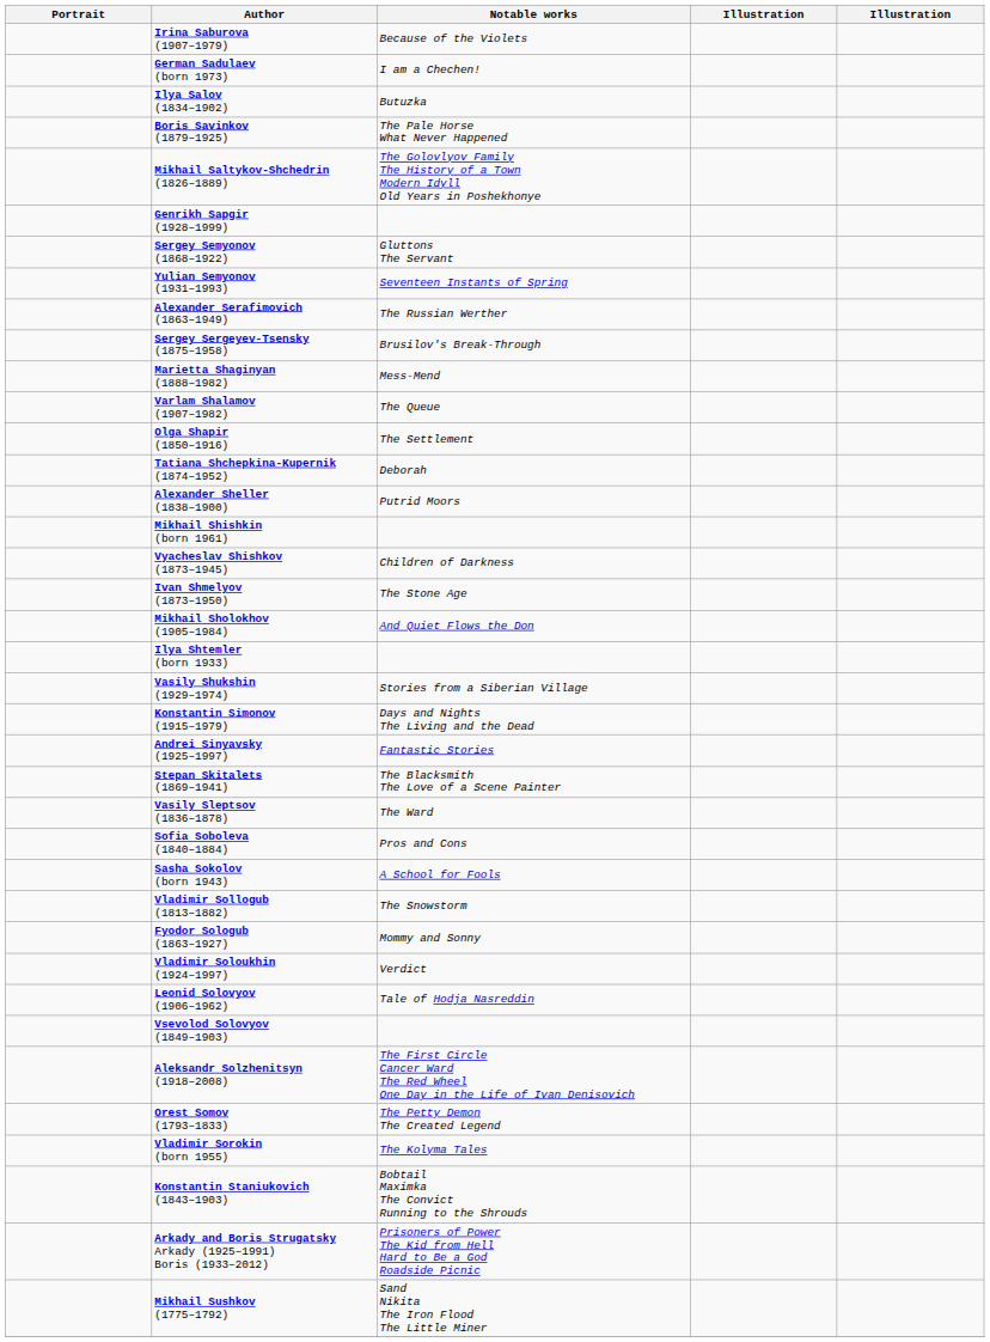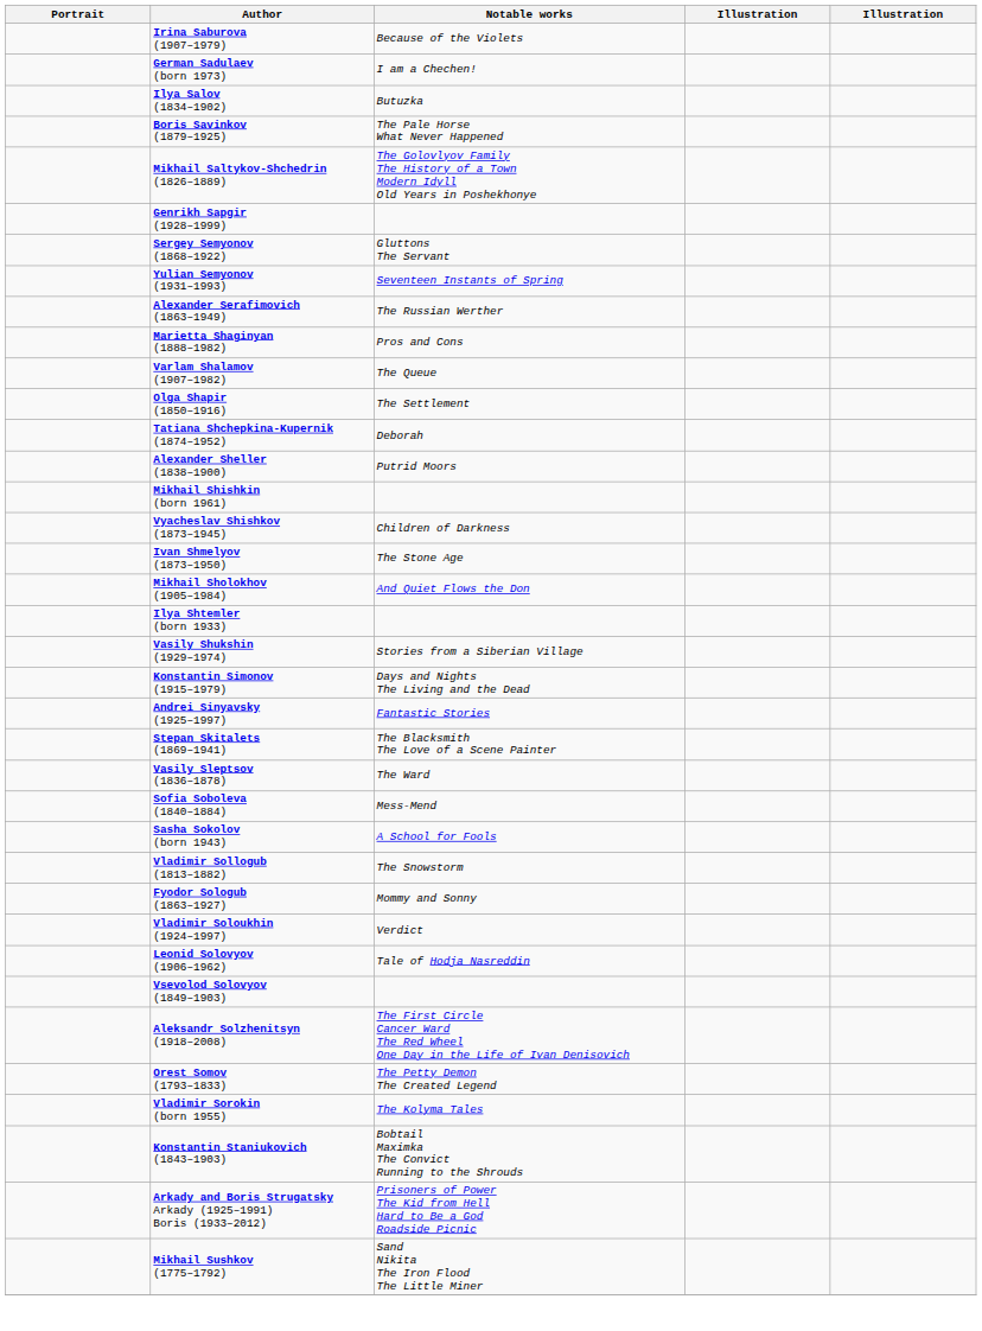 <table class="wikitable" style="width:90%;">
 <tr bgcolor="#cccccc">
 <th width=15%>Portrait</th>
 <th width=23%>Author</th>
 <th width=32%>Notable works</th>
 <th width=15%>Illustration</th>
 <th width=15%>Illustration</th>
 </tr>
 <tr>
 <td align=center></td>
 <td><strong><a href='#'>Irina Saburova</a></strong><br>(1907–1979)</td>
 <td><em>Because of the Violets</em></td>
 <td align=center></td>
 <td align=center></td>
 </tr>
 <tr>
 <td align=center></td>
 <td><strong><a href='#'>German Sadulaev</a></strong><br>(born 1973)</td>
 <td><em>I am a Chechen!</em></td>
 <td align=center></td>
 <td align=center></td>
 </tr>
 <tr>
 <td align=center></td>
 <td><strong><a href='#'>Ilya Salov</a></strong><br>(1834–1902)</td>
 <td><em>Butuzka</em></td>
 <td align=center></td>
 <td align=center></td>
 </tr>
 <tr>
 <td align=center></td>
 <td><strong><a href='#'>Boris Savinkov</a></strong><br>(1879–1925)</td>
 <td><em>The Pale Horse</em><br><em>What Never Happened</em></td>
 <td align=center></td>
 <td align=center></td>
 </tr>
 <tr>
 <td align=center></td>
 <td><strong><a href='#'>Mikhail Saltykov-Shchedrin</a></strong><br>(1826–1889)</td>
 <td><em><a href='#'>The Golovlyov Family</a></em><br><em><a href='#'>The History of a Town</a></em><br><em><a href='#'>Modern Idyll</a></em> <br><em>Old Years in Poshekhonye</em></td>
 <td align=center></td>
 <td align=center></td>
 </tr>
 <tr>
 <td align=center></td>
 <td><strong><a href='#'>Genrikh Sapgir</a></strong><br>(1928–1999)</td>
 <td></td>
 <td align=center></td>
 <td align=center></td>
 </tr>
 <tr>
 <td align=center></td>
 <td><strong><a href='#'>Sergey Semyonov</a></strong><br>(1868–1922)</td>
 <td><em>Gluttons</em><br><em>The Servant</em></td>
 <td align=center></td>
 <td align=center></td>
 </tr>
 <tr>
 <td align=center></td>
 <td><strong><a href='#'>Yulian Semyonov</a></strong><br>(1931–1993)</td>
 <td><em><a href='#'>Seventeen Instants of Spring</a></em></td>
 <td align=center></td>
 <td align=center></td>
 </tr>
 <tr>
 <td align=center></td>
 <td><strong><a href='#'>Alexander Serafimovich</a></strong><br>(1863–1949)</td>
 <td><em>The Russian Werther</em></td>
 <td align=center></td>
 <td align=center></td>
 </tr>
 <tr>
 <td align=center></td>
-<td><strong><a href='#'>Sergey Sergeyev-Tsensky</a></strong><br>(1875–1958)</td>
-<td><em>Brusilov's Break-Through</em></td>
-<td align=center></td>
-<td align=center></td>
-</tr>
-<tr>
-<td align=center></td>
 <td><strong><a href='#'>Marietta Shaginyan</a></strong><br>(1888–1982)</td>
-<td><em>Mess-Mend</em></td>
+<td><em>Pros and Cons</em></td>
 <td align=center></td>
 <td align=center></td>
 </tr>
 <tr>
 <td align=center></td>
 <td><strong><a href='#'>Varlam Shalamov</a></strong><br>(1907–1982)</td>
 <td><em>The Queue</em></td>
 <td align=center></td>
 <td align=center></td>
 </tr>
 <tr>
 <td align=center></td>
 <td><strong><a href='#'>Olga Shapir</a></strong><br>(1850–1916)</td>
 <td><em>The Settlement</em></td>
 <td align=center></td>
 <td align=center></td>
 </tr>
 <tr>
 <td align=center></td>
 <td><strong><a href='#'>Tatiana Shchepkina-Kupernik</a></strong><br>(1874–1952)</td>
 <td><em>Deborah</em></td>
 <td align=center></td>
 <td align=center></td>
 </tr>
 <tr>
 <td align=center></td>
 <td><strong><a href='#'>Alexander Sheller</a></strong><br>(1838–1900)</td>
 <td><em>Putrid Moors</em></td>
 <td align=center></td>
 <td align=center></td>
 </tr>
 <tr>
 <td align=center></td>
 <td><strong><a href='#'>Mikhail Shishkin</a></strong><br>(born 1961)</td>
 <td></td>
 <td align=center></td>
 <td align=center></td>
 </tr>
 <tr>
 <td align=center></td>
 <td><strong><a href='#'>Vyacheslav Shishkov</a></strong><br>(1873–1945)</td>
 <td><em>Children of Darkness</em></td>
 <td align=center></td>
 <td align=center></td>
 </tr>
 <tr>
 <td align=center></td>
 <td><strong><a href='#'>Ivan Shmelyov</a></strong><br>(1873–1950)</td>
 <td><em>The Stone Age</em></td>
 <td align=center></td>
 <td align=center></td>
 </tr>
 <tr>
 <td align=center></td>
 <td><strong><a href='#'>Mikhail Sholokhov</a></strong><br>(1905–1984)</td>
 <td><em><a href='#'>And Quiet Flows the Don</a></em></td>
 <td align=center></td>
 <td align=center></td>
 </tr>
 <tr>
 <td align=center></td>
 <td><strong><a href='#'>Ilya Shtemler</a></strong><br>(born 1933)</td>
 <td></td>
 <td align=center></td>
 <td align=center></td>
 </tr>
 <tr>
 <td align=center></td>
 <td><strong><a href='#'>Vasily Shukshin</a></strong><br>(1929–1974)</td>
 <td><em>Stories from a Siberian Village</em></td>
 <td align=center></td>
 <td align=center></td>
 </tr>
 <tr>
 <td align=center></td>
 <td><strong><a href='#'>Konstantin Simonov</a></strong><br>(1915–1979)</td>
 <td><em>Days and Nights</em><br><em>The Living and the Dead</em></td>
 <td align=center></td>
 <td align=center></td>
 </tr>
 <tr>
 <td align=center></td>
 <td><strong><a href='#'>Andrei Sinyavsky</a></strong><br>(1925–1997)</td>
 <td><em><a href='#'>Fantastic Stories</a></em></td>
 <td align=center></td>
 <td align=center></td>
 </tr>
 <tr>
 <td align=center></td>
 <td><strong><a href='#'>Stepan Skitalets</a></strong><br>(1869–1941)</td>
 <td><em>The Blacksmith</em><br><em>The Love of a Scene Painter</em></td>
 <td align=center></td>
 <td align=center></td>
 </tr>
 <tr>
 <td align=center></td>
 <td><strong><a href='#'>Vasily Sleptsov</a></strong><br>(1836–1878)</td>
 <td><em>The Ward</em></td>
 <td align=center></td>
 <td align=center></td>
 </tr>
 <tr>
 <td align=center></td>
 <td><strong><a href='#'>Sofia Soboleva</a></strong><br>(1840–1884)</td>
-<td><em>Pros and Cons</em></td>
+<td><em>Mess-Mend</em></td>
 <td align=center></td>
 <td align=center></td>
 </tr>
 <tr>
 <td align=center></td>
 <td><strong><a href='#'>Sasha Sokolov</a></strong><br>(born 1943)</td>
 <td><em><a href='#'>A School for Fools</a></em></td>
 <td align=center></td>
 <td align=center></td>
 </tr>
 <tr>
 <td align=center></td>
 <td><strong><a href='#'>Vladimir Sollogub</a></strong><br>(1813–1882)</td>
 <td><em>The Snowstorm</em></td>
 <td align=center></td>
 <td align=center></td>
 </tr>
 <tr>
 <td align=center></td>
 <td><strong><a href='#'>Fyodor Sologub</a></strong><br>(1863–1927)</td>
 <td><em>Mommy and Sonny</em></td>
 <td align=center></td>
 <td align=center></td>
 </tr>
 <tr>
 <td align=center></td>
 <td><strong><a href='#'>Vladimir Soloukhin</a></strong><br>(1924–1997)</td>
 <td><em>Verdict</em></td>
 <td align=center></td>
 <td align=center></td>
 </tr>
 <tr>
 <td align=center></td>
 <td><strong><a href='#'>Leonid Solovyov</a></strong><br>(1906–1962)</td>
 <td><em>Tale of <a href='#'>Hodja Nasreddin</a></em></td>
 <td align=center></td>
 <td align=center></td>
 </tr>
 <tr>
 <td align=center></td>
 <td><strong><a href='#'>Vsevolod Solovyov</a></strong><br>(1849–1903)</td>
 <td></td>
 <td align=center></td>
 <td align=center></td>
 </tr>
 <tr>
 <td align=center></td>
 <td><strong><a href='#'>Aleksandr Solzhenitsyn</a></strong><br>(1918–2008)</td>
 <td><em><a href='#'>The First Circle</a></em><br><em><a href='#'>Cancer Ward</a></em><br><em><a href='#'>The Red Wheel</a></em><br><em><a href='#'>One Day in the Life of Ivan Denisovich</a></em></td>
 <td align=center></td>
 <td align=center></td>
 </tr>
 <tr>
 <td align=center></td>
 <td><strong><a href='#'>Orest Somov</a></strong><br>(1793–1833)</td>
 <td><em><a href='#'>The Petty Demon</a></em><br><em>The Created Legend</em></td>
 <td align=center></td>
 <td align=center></td>
 </tr>
 <tr>
 <td align=center></td>
 <td><strong><a href='#'>Vladimir Sorokin</a></strong><br>(born 1955)</td>
 <td><em><a href='#'>The Kolyma Tales</a></em></td>
 <td align=center></td>
 <td align=center></td>
 </tr>
 <tr>
 <td align=center></td>
 <td><strong><a href='#'>Konstantin Staniukovich</a></strong><br>(1843–1903)</td>
 <td><em>Bobtail</em><br><em>Maximka</em><br><em>The Convict</em><br><em>Running to the Shrouds</em></td>
 <td align=center></td>
 <td align=center></td>
 </tr>
 <tr>
 <td align=center></td>
 <td><strong><a href='#'>Arkady and Boris Strugatsky</a></strong><br> Arkady (1925–1991)<br>Boris (1933–2012)</td>
 <td><em><a href='#'>Prisoners of Power</a></em><br><em><a href='#'>The Kid from Hell</a></em><br><em><a href='#'>Hard to Be a God</a></em><br><em><a href='#'>Roadside Picnic</a></em></td>
 <td align=center></td>
 <td align=center></td>
 </tr>
 <tr>
 <td align=center></td>
 <td><strong><a href='#'>Mikhail Sushkov</a></strong><br>(1775–1792)</td>
 <td><em>Sand</em><br><em>Nikita</em><br><em>The Iron Flood</em><br><em>The Little Miner</em></td>
 <td align=center></td>
 <td align=center></td>
 </tr>
 <tr>
 </tr>
 </table>
